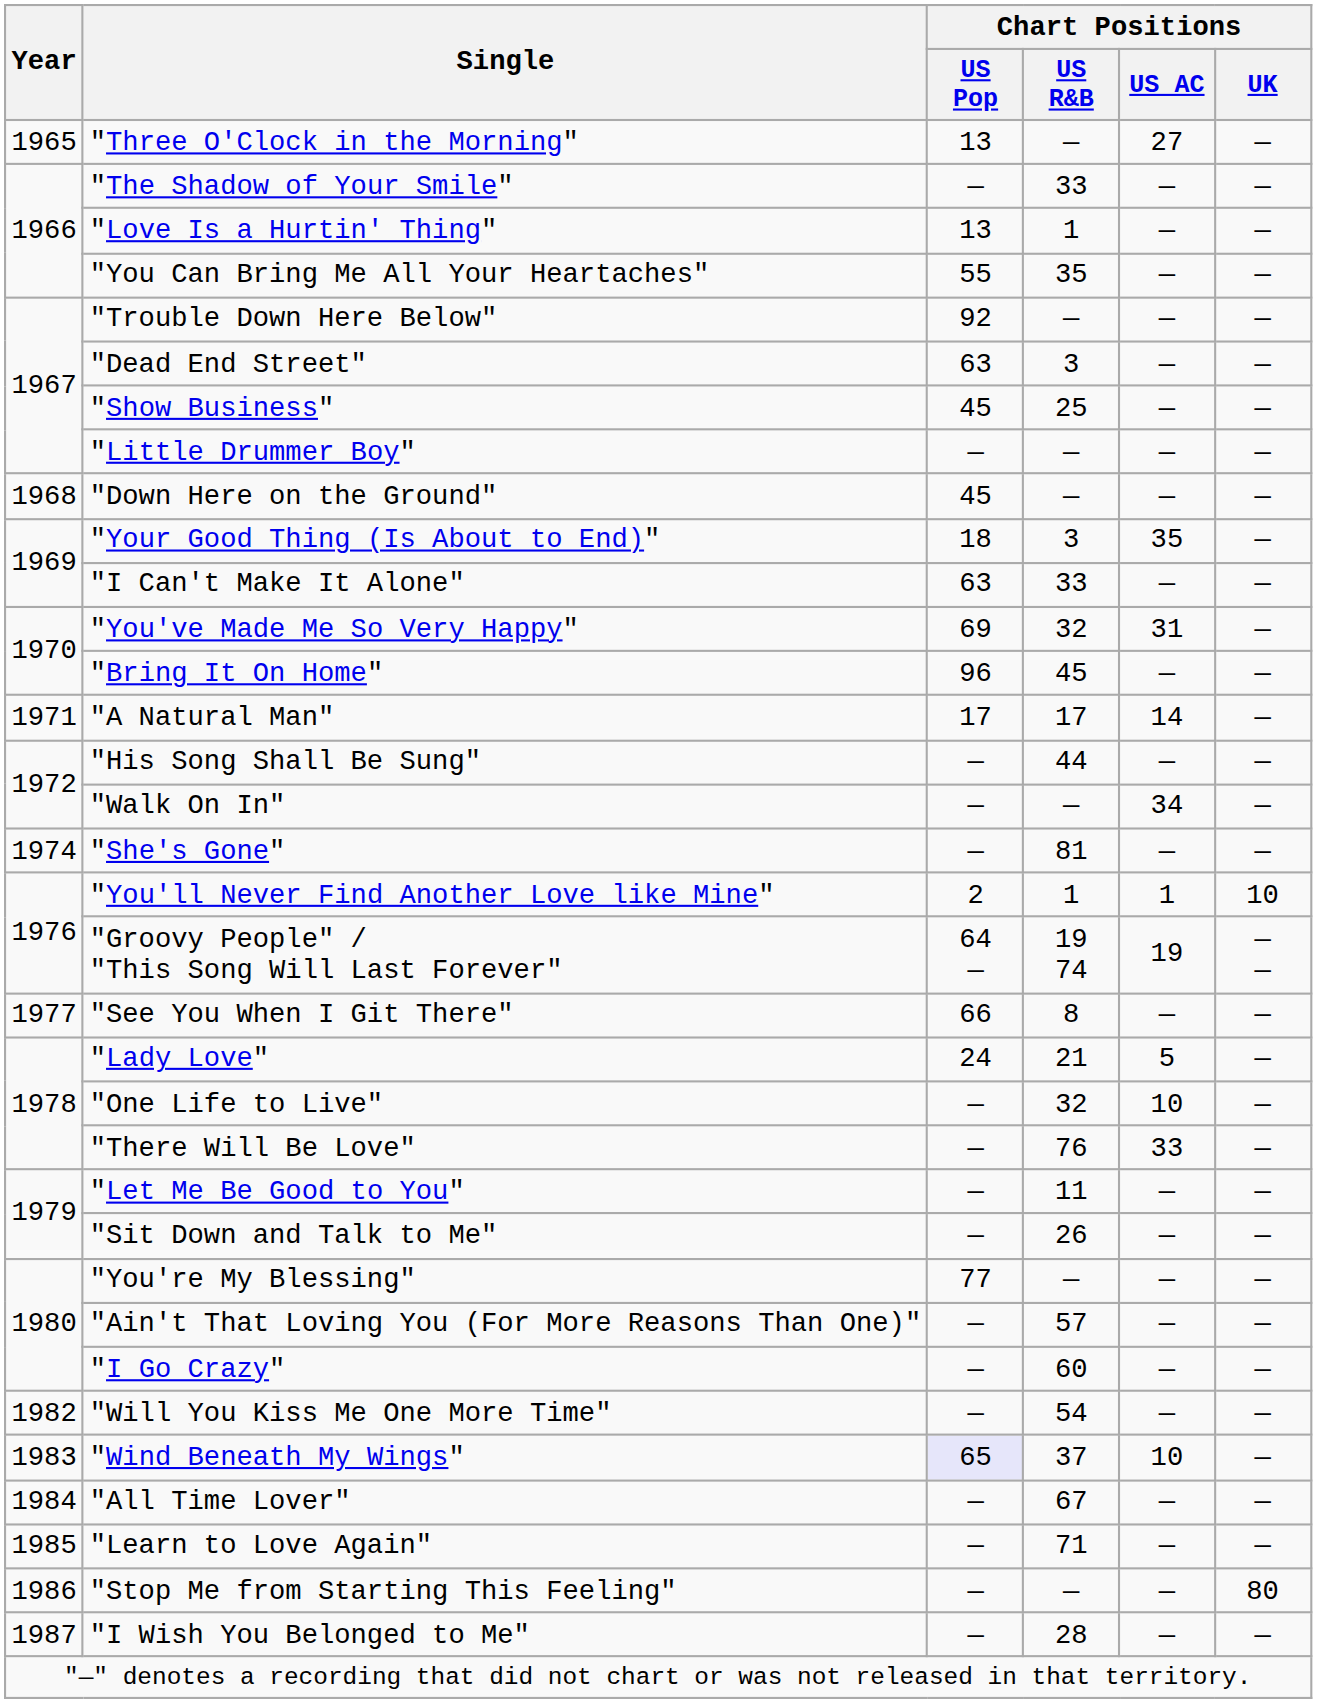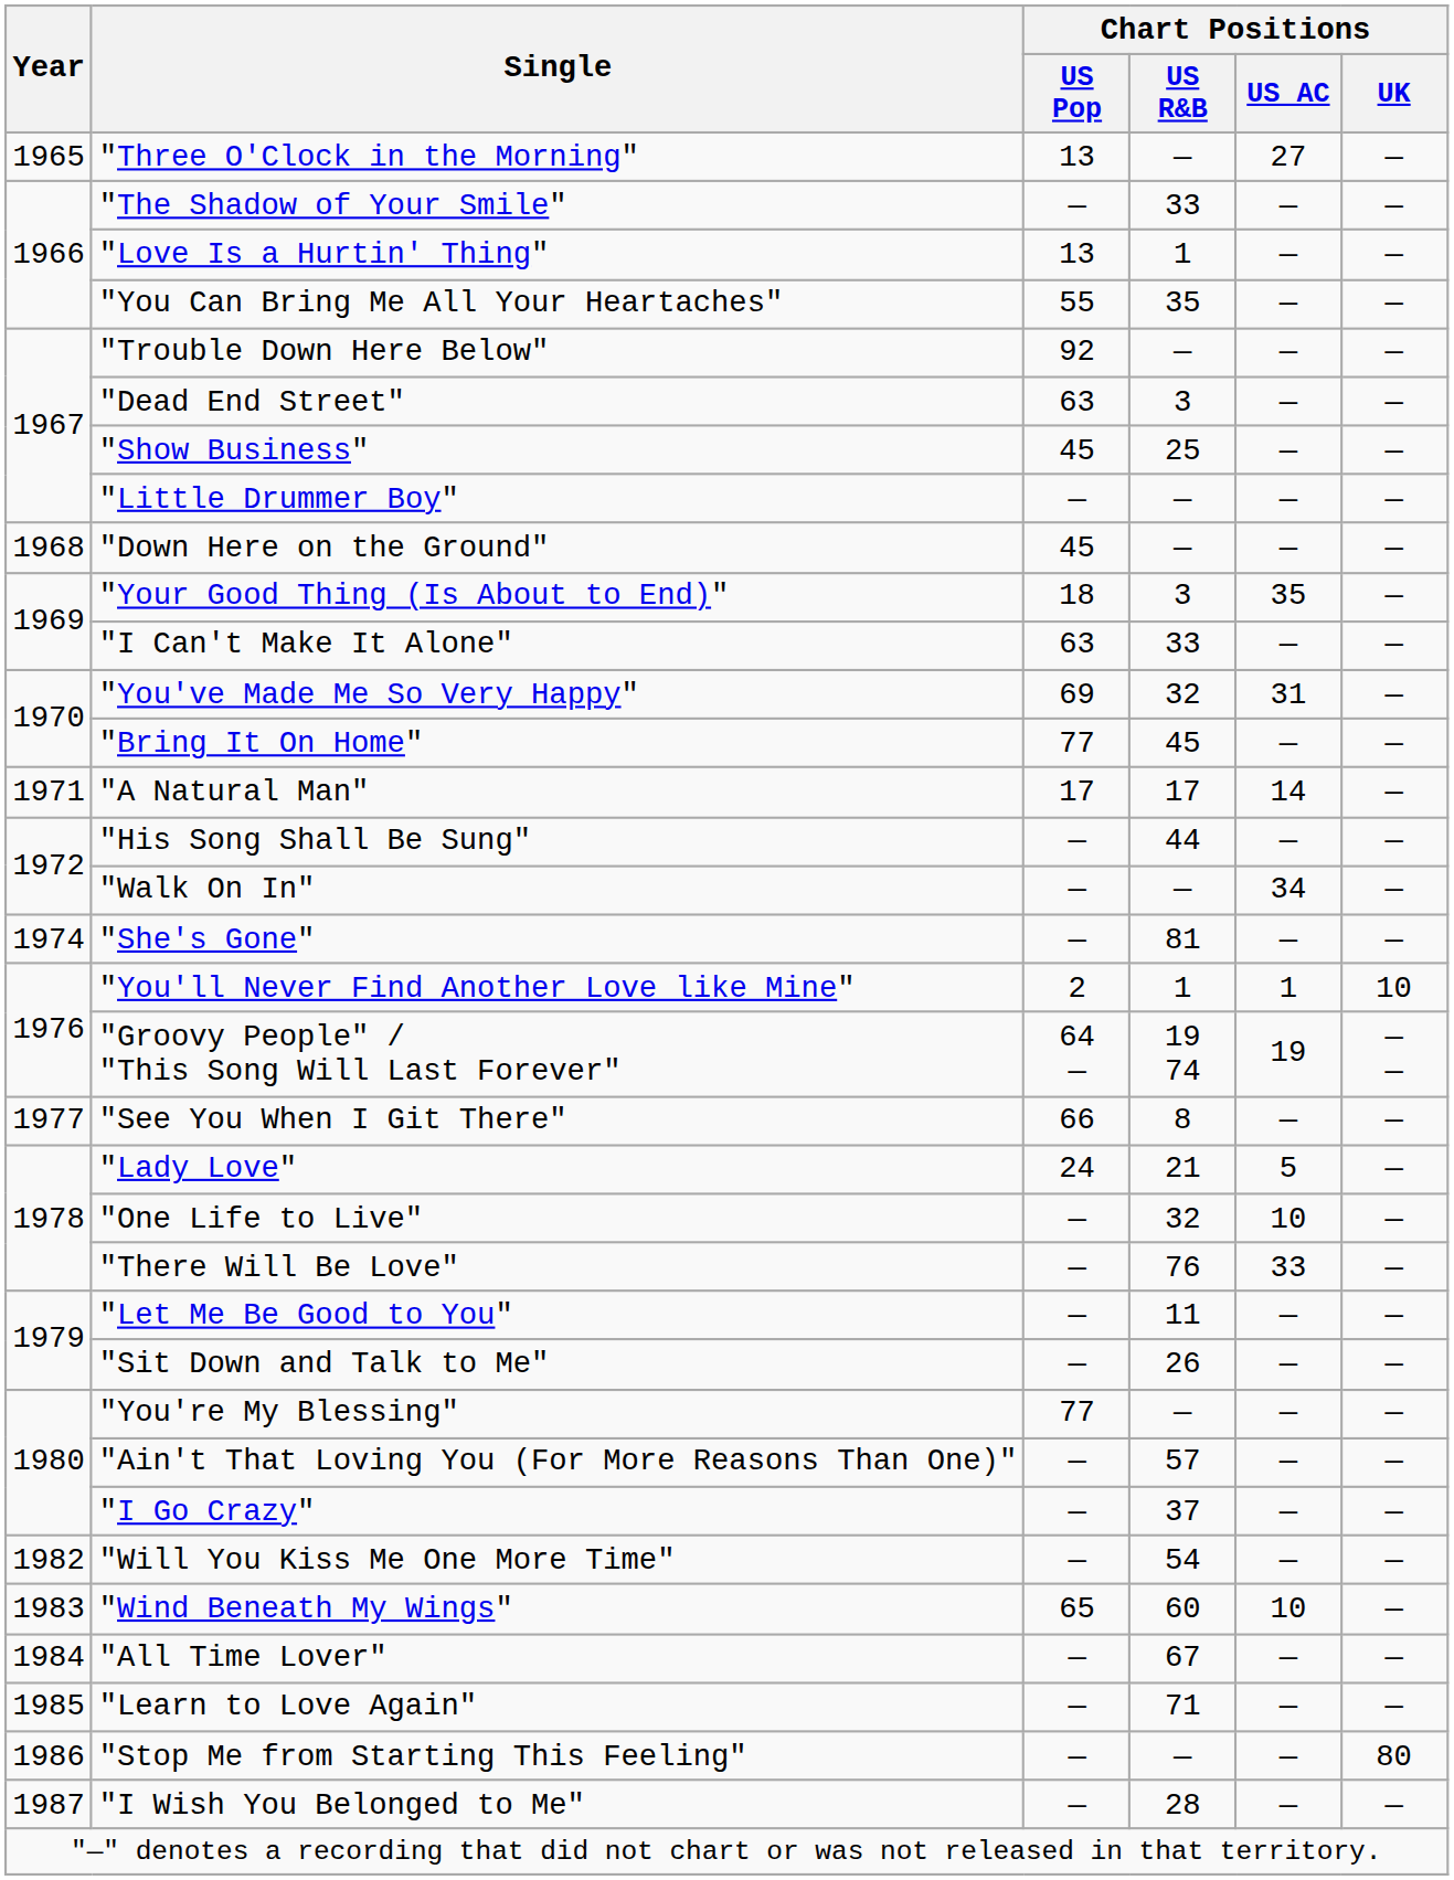 <table class="wikitable" style="text-align:center;">
 <tr>
 <th rowspan="2">Year</th>
 <th rowspan="2">Single</th>
 <th colspan="4">Chart Positions</th>
 </tr>
 <tr style="font-size:small;">
 <th style="width:40px;"><a href='#'>US Pop</a><br></th>
 <th style="width:40px;"><a href='#'>US R&B</a><br></th>
 <th style="width:40px;"><a href='#'>US AC</a><br></th>
 <th style="width:40px;"><a href='#'>UK</a><br></th>
 </tr>
 <tr>
 <td>1965</td>
 <td style="text-align:left;">"<a href='#'>Three O'Clock in the Morning</a>"</td>
 <td>13</td>
 <td>—</td>
 <td>27</td>
 <td>—</td>
 </tr>
 <tr>
 <td rowspan="3">1966</td>
 <td style="text-align:left;">"<a href='#'>The Shadow of Your Smile</a>"</td>
 <td>—</td>
 <td>33</td>
 <td>—</td>
 <td>—</td>
 </tr>
 <tr>
 <td style="text-align:left;">"<a href='#'>Love Is a Hurtin' Thing</a>"</td>
 <td>13</td>
 <td>1</td>
 <td>—</td>
 <td>—</td>
 </tr>
 <tr>
 <td style="text-align:left;">"You Can Bring Me All Your Heartaches"</td>
 <td>55</td>
 <td>35</td>
 <td>—</td>
 <td>—</td>
 </tr>
 <tr>
 <td rowspan="4">1967</td>
 <td style="text-align:left;">"Trouble Down Here Below"</td>
 <td>92</td>
 <td>—</td>
 <td>—</td>
 <td>—</td>
 </tr>
 <tr>
 <td style="text-align:left;">"Dead End Street"</td>
 <td>63</td>
 <td>3</td>
 <td>—</td>
 <td>—</td>
 </tr>
 <tr>
 <td style="text-align:left;">"<a href='#'>Show Business</a>"</td>
 <td>45</td>
 <td>25</td>
 <td>—</td>
 <td>—</td>
 </tr>
 <tr>
 <td style="text-align:left;">"<a href='#'>Little Drummer Boy</a>"</td>
 <td>—</td>
 <td>—</td>
 <td>—</td>
 <td>—</td>
 </tr>
 <tr>
 <td>1968</td>
 <td style="text-align:left;">"Down Here on the Ground"</td>
 <td>45</td>
 <td>—</td>
 <td>—</td>
 <td>—</td>
 </tr>
 <tr>
 <td rowspan="2">1969</td>
 <td style="text-align:left;">"<a href='#'>Your Good Thing (Is About to End)</a>"</td>
 <td>18</td>
 <td>3</td>
 <td>35</td>
 <td>—</td>
 </tr>
 <tr>
 <td style="text-align:left;">"I Can't Make It Alone"</td>
 <td>63</td>
 <td>33</td>
 <td>—</td>
 <td>—</td>
 </tr>
 <tr>
 <td rowspan="2">1970</td>
 <td style="text-align:left;">"<a href='#'>You've Made Me So Very Happy</a>"</td>
 <td>69</td>
 <td>32</td>
 <td>31</td>
 <td>—</td>
 </tr>
 <tr>
 <td style="text-align:left;">"<a href='#'>Bring It On Home</a>"</td>
-<td>96</td>
+<td>77</td>
 <td>45</td>
 <td>—</td>
 <td>—</td>
 </tr>
 <tr>
 <td>1971</td>
 <td style="text-align:left;">"A Natural Man"</td>
 <td>17</td>
 <td>17</td>
 <td>14</td>
 <td>—</td>
 </tr>
 <tr>
 <td rowspan="2">1972</td>
 <td style="text-align:left;">"His Song Shall Be Sung"</td>
 <td>—</td>
 <td>44</td>
 <td>—</td>
 <td>—</td>
 </tr>
 <tr>
 <td style="text-align:left;">"Walk On In"</td>
 <td>—</td>
 <td>—</td>
 <td>34</td>
 <td>—</td>
 </tr>
 <tr>
 <td>1974</td>
 <td style="text-align:left;">"<a href='#'>She's Gone</a>"</td>
 <td>—</td>
 <td>81</td>
 <td>—</td>
 <td>—</td>
 </tr>
 <tr>
 <td rowspan="2">1976</td>
 <td style="text-align:left;">"<a href='#'>You'll Never Find Another Love like Mine</a>"</td>
 <td>2</td>
 <td>1</td>
 <td>1</td>
 <td>10</td>
 </tr>
 <tr>
 <td style="text-align:left;">"Groovy People" /<br>"This Song Will Last Forever"</td>
 <td>64<br>—</td>
 <td>19<br>74</td>
 <td>19</td>
 <td>—<br>—</td>
 </tr>
 <tr>
 <td>1977</td>
 <td style="text-align:left;">"See You When I Git There"</td>
 <td>66</td>
 <td>8</td>
 <td>—</td>
 <td>—</td>
 </tr>
 <tr>
 <td rowspan="3">1978</td>
 <td style="text-align:left;">"<a href='#'>Lady Love</a>"</td>
 <td>24</td>
 <td>21</td>
 <td>5</td>
 <td>—</td>
 </tr>
 <tr>
 <td style="text-align:left;">"One Life to Live"</td>
 <td>—</td>
 <td>32</td>
 <td>10</td>
 <td>—</td>
 </tr>
 <tr>
 <td style="text-align:left;">"There Will Be Love"</td>
 <td>—</td>
 <td>76</td>
 <td>33</td>
 <td>—</td>
 </tr>
 <tr>
 <td rowspan="2">1979</td>
 <td style="text-align:left;">"<a href='#'>Let Me Be Good to You</a>"</td>
 <td>—</td>
 <td>11</td>
 <td>—</td>
 <td>—</td>
 </tr>
 <tr>
 <td style="text-align:left;">"Sit Down and Talk to Me"</td>
 <td>—</td>
 <td>26</td>
 <td>—</td>
 <td>—</td>
 </tr>
 <tr>
 <td rowspan="3">1980</td>
 <td style="text-align:left;">"You're My Blessing"</td>
 <td>77</td>
 <td>—</td>
 <td>—</td>
 <td>—</td>
 </tr>
 <tr>
 <td style="text-align:left;">"Ain't That Loving You (For More Reasons Than One)"</td>
 <td>—</td>
 <td>57</td>
 <td>—</td>
 <td>—</td>
 </tr>
 <tr>
 <td style="text-align:left;">"<a href='#'>I Go Crazy</a>"</td>
 <td>—</td>
-<td>60</td>
+<td>37</td>
 <td>—</td>
 <td>—</td>
 </tr>
 <tr>
 <td>1982</td>
 <td style="text-align:left;">"Will You Kiss Me One More Time"</td>
 <td>—</td>
 <td>54</td>
 <td>—</td>
 <td>—</td>
 </tr>
 <tr>
 <td>1983</td>
 <td style="text-align:left;">"<a href='#'>Wind Beneath My Wings</a>"</td>
-<td style="background: lavender;">65</td>
-<td>37</td>
+<td>65</td>
+<td>60</td>
 <td>10</td>
 <td>—</td>
 </tr>
 <tr>
 <td>1984</td>
 <td style="text-align:left;">"All Time Lover"</td>
 <td>—</td>
 <td>67</td>
 <td>—</td>
 <td>—</td>
 </tr>
 <tr>
 <td>1985</td>
 <td style="text-align:left;">"Learn to Love Again"</td>
 <td>—</td>
 <td>71</td>
 <td>—</td>
 <td>—</td>
 </tr>
 <tr>
 <td>1986</td>
 <td style="text-align:left;">"Stop Me from Starting This Feeling"</td>
 <td>—</td>
 <td>—</td>
 <td>—</td>
 <td>80</td>
 </tr>
 <tr>
 <td>1987</td>
 <td style="text-align:left;">"I Wish You Belonged to Me"</td>
 <td>—</td>
 <td>28</td>
 <td>—</td>
 <td>—</td>
 </tr>
 <tr>
 <td colspan="15" style="font-size:90%">"—" denotes a recording that did not chart or was not released in that territory.</td>
 </tr>
 </table>
